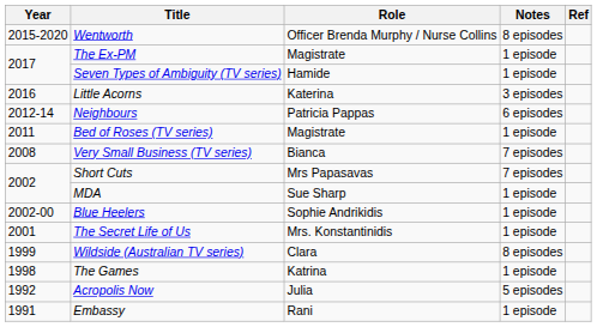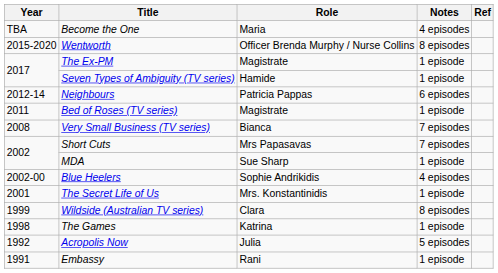 <table class="wikitable sortable">
 <tr>
 <th>Year</th>
 <th>Title</th>
 <th>Role</th>
 <th>Notes</th>
 <th>Ref</th>
+</tr>
+<tr>
+<td>TBA</td>
+<td><em>Become the One</em></td>
+<td>Maria</td>
+<td>4 episodes</td>
+<td></td>
 </tr>
 <tr>
 <td>2015-2020</td>
 <td><em><a href='#'>Wentworth</a></em></td>
 <td>Officer Brenda Murphy / Nurse Collins</td>
 <td>8 episodes</td>
 <td></td>
 </tr>
 <tr>
 <td rowspan="2">2017</td>
 <td><em><a href='#'>The Ex-PM</a></em></td>
 <td>Magistrate</td>
 <td>1 episode</td>
 <td></td>
 </tr>
 <tr>
 <td><em><a href='#'>Seven Types of Ambiguity (TV series)</a></em></td>
 <td>Hamide</td>
 <td>1 episode</td>
-<td></td>
-</tr>
-<tr>
-<td>2016</td>
-<td><em>Little Acorns</em></td>
-<td>Katerina</td>
-<td>3 episodes</td>
 <td></td>
 </tr>
 <tr>
 <td>2012-14</td>
 <td><em><a href='#'>Neighbours</a></em></td>
 <td>Patricia Pappas</td>
 <td>6 episodes</td>
 <td></td>
 </tr>
 <tr>
 <td>2011</td>
 <td><em><a href='#'>Bed of Roses (TV series)</a></em></td>
 <td>Magistrate</td>
 <td>1 episode</td>
 <td></td>
 </tr>
 <tr>
 <td>2008</td>
 <td><em><a href='#'>Very Small Business (TV series)</a></em></td>
 <td>Bianca</td>
 <td>7 episodes</td>
 <td></td>
 </tr>
 <tr>
 <td rowspan="2">2002</td>
 <td><em>Short Cuts</em></td>
 <td>Mrs Papasavas</td>
 <td>7 episodes</td>
 <td></td>
 </tr>
 <tr>
 <td><em>MDA</em></td>
 <td>Sue Sharp</td>
 <td>1 episode</td>
 <td></td>
 </tr>
 <tr>
 <td>2002-00</td>
 <td><em><a href='#'>Blue Heelers</a></em></td>
 <td>Sophie Andrikidis</td>
-<td>1 episode</td>
+<td>4 episodes</td>
 <td></td>
 </tr>
 <tr>
 <td>2001</td>
 <td><em><a href='#'>The Secret Life of Us</a></em></td>
 <td>Mrs. Konstantinidis</td>
 <td>1 episode</td>
 <td></td>
 </tr>
 <tr>
 <td>1999</td>
 <td><em><a href='#'>Wildside (Australian TV series)</a></em></td>
 <td>Clara</td>
 <td>8 episodes</td>
 <td></td>
 </tr>
 <tr>
 <td>1998</td>
 <td><em>The Games</em></td>
 <td>Katrina</td>
 <td>1 episode</td>
 <td></td>
 </tr>
 <tr>
 <td>1992</td>
 <td><em><a href='#'>Acropolis Now</a></em></td>
 <td>Julia</td>
 <td>5 episodes</td>
 <td></td>
 </tr>
 <tr>
 <td>1991</td>
 <td><em>Embassy</em></td>
 <td>Rani</td>
 <td>1 episode</td>
 <td></td>
 </tr>
 </table>
